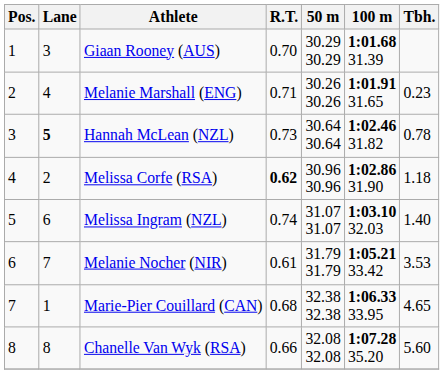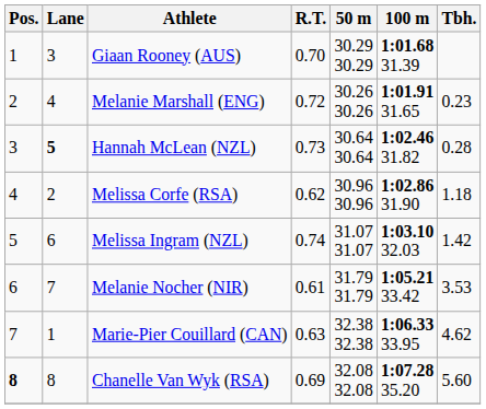 <table class="wikitable">
 <tr>
 <th>Pos.</th>
 <th>Lane</th>
 <th>Athlete</th>
 <th>R.T.</th>
 <th>50 m</th>
 <th>100 m</th>
 <th>Tbh.</th>
 </tr>
 <tr>
 <td>1</td>
 <td>3</td>
 <td> <a href='#'>Giaan Rooney</a> (<a href='#'>AUS</a>)</td>
 <td>0.70</td>
 <td>30.29<br>30.29</td>
 <td><strong>1:01.68</strong><br>31.39</td>
 <td> </td>
 </tr>
 <tr>
 <td>2</td>
 <td>4</td>
 <td> <a href='#'>Melanie Marshall</a> (<a href='#'>ENG</a>)</td>
-<td>0.71</td>
+<td>0.72</td>
 <td>30.26<br>30.26</td>
 <td><strong>1:01.91</strong><br>31.65</td>
 <td>0.23</td>
 </tr>
 <tr>
 <td>3</td>
 <td><strong>5</strong></td>
 <td> <a href='#'>Hannah McLean</a> (<a href='#'>NZL</a>)</td>
 <td>0.73</td>
 <td>30.64<br>30.64</td>
 <td><strong>1:02.46</strong><br>31.82</td>
-<td>0.78</td>
+<td>0.28</td>
 </tr>
 <tr>
 <td>4</td>
 <td>2</td>
 <td> <a href='#'>Melissa Corfe</a> (<a href='#'>RSA</a>)</td>
-<td><strong>0.62</strong></td>
+<td>0.62</td>
 <td>30.96<br>30.96</td>
 <td><strong>1:02.86</strong><br>31.90</td>
 <td>1.18</td>
 </tr>
 <tr>
 <td>5</td>
 <td>6</td>
 <td> <a href='#'>Melissa Ingram</a> (<a href='#'>NZL</a>)</td>
 <td>0.74</td>
 <td>31.07<br>31.07</td>
 <td><strong>1:03.10</strong><br>32.03</td>
-<td>1.40</td>
+<td>1.42</td>
 </tr>
 <tr>
 <td>6</td>
 <td>7</td>
 <td> <a href='#'>Melanie Nocher</a> (<a href='#'>NIR</a>)</td>
 <td>0.61</td>
 <td>31.79<br>31.79</td>
 <td><strong>1:05.21</strong><br>33.42</td>
 <td>3.53</td>
 </tr>
 <tr>
 <td>7</td>
 <td>1</td>
 <td> <a href='#'>Marie-Pier Couillard</a> (<a href='#'>CAN</a>)</td>
-<td>0.68</td>
+<td>0.63</td>
 <td>32.38<br>32.38</td>
 <td><strong>1:06.33</strong><br>33.95</td>
-<td>4.65</td>
+<td>4.62</td>
 </tr>
 <tr>
-<td>8</td>
+<td><strong>8</strong></td>
 <td>8</td>
 <td> <a href='#'>Chanelle Van Wyk</a> (<a href='#'>RSA</a>)</td>
-<td>0.66</td>
+<td>0.69</td>
 <td>32.08<br>32.08</td>
 <td><strong>1:07.28</strong><br>35.20</td>
 <td>5.60</td>
 </tr>
 <tr>
 </tr>
 </table>
